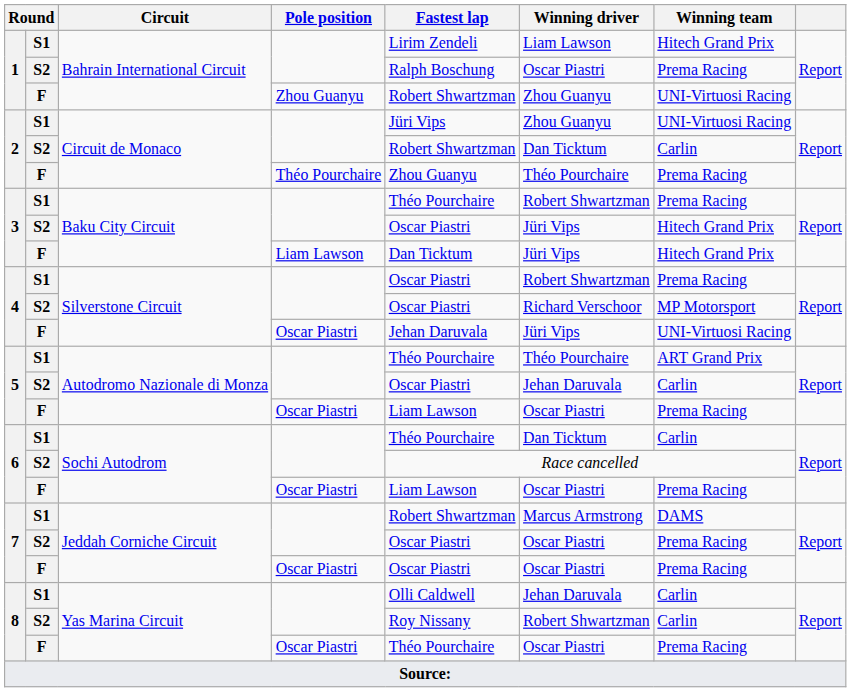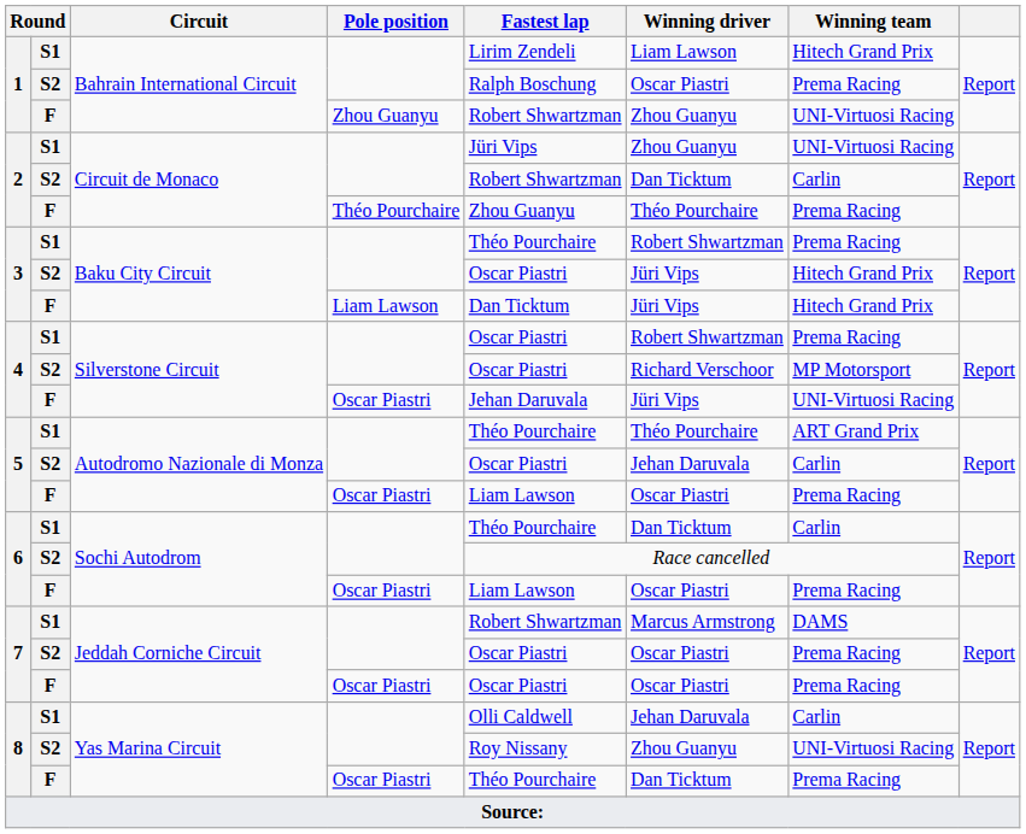 <table class="wikitable" style="font-size: 85%;">
 <tr>
 <th colspan=2>Round</th>
 <th>Circuit</th>
 <th nowrap><a href='#'>Pole position</a></th>
 <th nowrap><a href='#'>Fastest lap</a></th>
 <th nowrap>Winning driver</th>
 <th nowrap>Winning team</th>
 <th nowrap></th>
 </tr>
 <tr>
 <th rowspan=3>1</th>
 <th>S1</th>
 <td rowspan=3> <a href='#'>Bahrain International Circuit</a></td>
 <td rowspan="2"></td>
 <td nowrap> <a href='#'>Lirim Zendeli</a></td>
 <td nowrap> <a href='#'>Liam Lawson</a></td>
 <td nowrap> <a href='#'>Hitech Grand Prix</a></td>
 <td rowspan=3><a href='#'>Report</a></td>
 </tr>
 <tr>
 <th>S2</th>
 <td nowrap> <a href='#'>Ralph Boschung</a></td>
 <td nowrap> <a href='#'>Oscar Piastri</a></td>
 <td nowrap> <a href='#'>Prema Racing</a></td>
 </tr>
 <tr>
 <th>F</th>
 <td> <a href='#'>Zhou Guanyu</a></td>
 <td nowrap> <a href='#'>Robert Shwartzman</a></td>
 <td nowrap> <a href='#'>Zhou Guanyu</a></td>
 <td nowrap> <a href='#'>UNI-Virtuosi Racing</a></td>
 </tr>
 <tr>
 <th rowspan=3>2</th>
 <th>S1</th>
 <td rowspan=3> <a href='#'>Circuit de Monaco</a></td>
 <td rowspan="2"></td>
 <td nowrap> <a href='#'>Jüri Vips</a></td>
 <td nowrap> <a href='#'>Zhou Guanyu</a></td>
 <td nowrap> <a href='#'>UNI-Virtuosi Racing</a></td>
 <td rowspan=3><a href='#'>Report</a></td>
 </tr>
 <tr>
 <th>S2</th>
 <td nowrap> <a href='#'>Robert Shwartzman</a></td>
 <td nowrap> <a href='#'>Dan Ticktum</a></td>
 <td nowrap> <a href='#'>Carlin</a></td>
 </tr>
 <tr>
 <th>F</th>
 <td nowrap> <a href='#'>Théo Pourchaire</a></td>
 <td nowrap> <a href='#'>Zhou Guanyu</a></td>
 <td nowrap> <a href='#'>Théo Pourchaire</a></td>
 <td nowrap> <a href='#'>Prema Racing</a></td>
 </tr>
 <tr>
 <th rowspan=3>3</th>
 <th>S1</th>
 <td rowspan=3> <a href='#'>Baku City Circuit</a></td>
 <td rowspan="2"></td>
 <td nowrap> <a href='#'>Théo Pourchaire</a></td>
 <td nowrap> <a href='#'>Robert Shwartzman</a></td>
 <td nowrap> <a href='#'>Prema Racing</a></td>
 <td rowspan=3><a href='#'>Report</a></td>
 </tr>
 <tr>
 <th>S2</th>
 <td nowrap> <a href='#'>Oscar Piastri</a></td>
 <td nowrap> <a href='#'>Jüri Vips</a></td>
 <td nowrap> <a href='#'>Hitech Grand Prix</a></td>
 </tr>
 <tr>
 <th>F</th>
 <td nowrap> <a href='#'>Liam Lawson</a></td>
 <td nowrap> <a href='#'>Dan Ticktum</a></td>
 <td nowrap> <a href='#'>Jüri Vips</a></td>
 <td nowrap> <a href='#'>Hitech Grand Prix</a></td>
 </tr>
 <tr>
 <th rowspan=3>4</th>
 <th>S1</th>
 <td rowspan=3> <a href='#'>Silverstone Circuit</a></td>
 <td rowspan="2"></td>
 <td nowrap> <a href='#'>Oscar Piastri</a></td>
 <td nowrap> <a href='#'>Robert Shwartzman</a></td>
 <td nowrap> <a href='#'>Prema Racing</a></td>
 <td rowspan=3><a href='#'>Report</a></td>
 </tr>
 <tr>
 <th>S2</th>
 <td nowrap> <a href='#'>Oscar Piastri</a></td>
 <td nowrap> <a href='#'>Richard Verschoor</a></td>
 <td nowrap> <a href='#'>MP Motorsport</a></td>
 </tr>
 <tr>
 <th>F</th>
 <td nowrap> <a href='#'>Oscar Piastri</a></td>
 <td nowrap> <a href='#'>Jehan Daruvala</a></td>
 <td nowrap> <a href='#'>Jüri Vips</a></td>
 <td nowrap> <a href='#'>UNI-Virtuosi Racing</a></td>
 </tr>
 <tr>
 <th rowspan=3>5</th>
 <th>S1</th>
 <td rowspan=3 nowrap> <a href='#'>Autodromo Nazionale di Monza</a></td>
 <td rowspan="2"></td>
 <td nowrap> <a href='#'>Théo Pourchaire</a></td>
 <td nowrap> <a href='#'>Théo Pourchaire</a></td>
 <td nowrap> <a href='#'>ART Grand Prix</a></td>
 <td rowspan=3><a href='#'>Report</a></td>
 </tr>
 <tr>
 <th>S2</th>
 <td nowrap> <a href='#'>Oscar Piastri</a></td>
 <td nowrap> <a href='#'>Jehan Daruvala</a></td>
 <td nowrap> <a href='#'>Carlin</a></td>
 </tr>
 <tr>
 <th>F</th>
 <td> <a href='#'>Oscar Piastri</a></td>
 <td> <a href='#'>Liam Lawson</a></td>
 <td> <a href='#'>Oscar Piastri</a></td>
 <td nowrap> <a href='#'>Prema Racing</a></td>
 </tr>
 <tr>
 <th rowspan=3>6</th>
 <th>S1</th>
 <td rowspan=3 nowrap> <a href='#'>Sochi Autodrom</a></td>
 <td rowspan="2"></td>
 <td nowrap> <a href='#'>Théo Pourchaire</a></td>
 <td nowrap> <a href='#'>Dan Ticktum</a></td>
 <td nowrap> <a href='#'>Carlin</a></td>
 <td rowspan=3><a href='#'>Report</a></td>
 </tr>
 <tr>
 <th>S2</th>
 <td colspan="3" align="center"><em>Race cancelled</em></td>
 </tr>
 <tr>
 <th>F</th>
 <td nowrap> <a href='#'>Oscar Piastri</a></td>
 <td> <a href='#'>Liam Lawson</a></td>
 <td> <a href='#'>Oscar Piastri</a></td>
 <td nowrap> <a href='#'>Prema Racing</a></td>
 </tr>
 <tr>
 <th rowspan=3>7</th>
 <th>S1</th>
 <td rowspan=3> <a href='#'>Jeddah Corniche Circuit</a></td>
 <td rowspan="2"></td>
 <td nowrap> <a href='#'>Robert Shwartzman</a></td>
 <td> <a href='#'>Marcus Armstrong</a></td>
 <td nowrap> <a href='#'>DAMS</a></td>
 <td rowspan=3><a href='#'>Report</a></td>
 </tr>
 <tr>
 <th>S2</th>
 <td> <a href='#'>Oscar Piastri</a></td>
 <td> <a href='#'>Oscar Piastri</a></td>
 <td nowrap> <a href='#'>Prema Racing</a></td>
 </tr>
 <tr>
 <th>F</th>
 <td> <a href='#'>Oscar Piastri</a></td>
 <td> <a href='#'>Oscar Piastri</a></td>
 <td> <a href='#'>Oscar Piastri</a></td>
 <td nowrap> <a href='#'>Prema Racing</a></td>
 </tr>
 <tr>
 <th rowspan=3>8</th>
 <th>S1</th>
 <td rowspan=3> <a href='#'>Yas Marina Circuit</a></td>
 <td rowspan="2"></td>
 <td nowrap> <a href='#'>Olli Caldwell</a></td>
 <td nowrap> <a href='#'>Jehan Daruvala</a></td>
 <td nowrap> <a href='#'>Carlin</a></td>
 <td rowspan=3><a href='#'>Report</a></td>
 </tr>
 <tr>
 <th>S2</th>
 <td nowrap> <a href='#'>Roy Nissany</a></td>
-<td nowrap> <a href='#'>Robert Shwartzman</a></td>
-<td nowrap> <a href='#'>Carlin</a></td>
+<td nowrap> <a href='#'>Zhou Guanyu</a></td>
+<td nowrap> <a href='#'>UNI-Virtuosi Racing</a></td>
 </tr>
 <tr>
 <th>F</th>
 <td nowrap> <a href='#'>Oscar Piastri</a></td>
 <td nowrap> <a href='#'>Théo Pourchaire</a></td>
-<td nowrap> <a href='#'>Oscar Piastri</a></td>
+<td nowrap> <a href='#'>Dan Ticktum</a></td>
 <td nowrap> <a href='#'>Prema Racing</a></td>
 </tr>
 <tr>
 <td colspan="8" style="background-color:#EAECF0;text-align:center" align="bottom"><strong>Source:</strong></td>
 </tr>
 </table>
